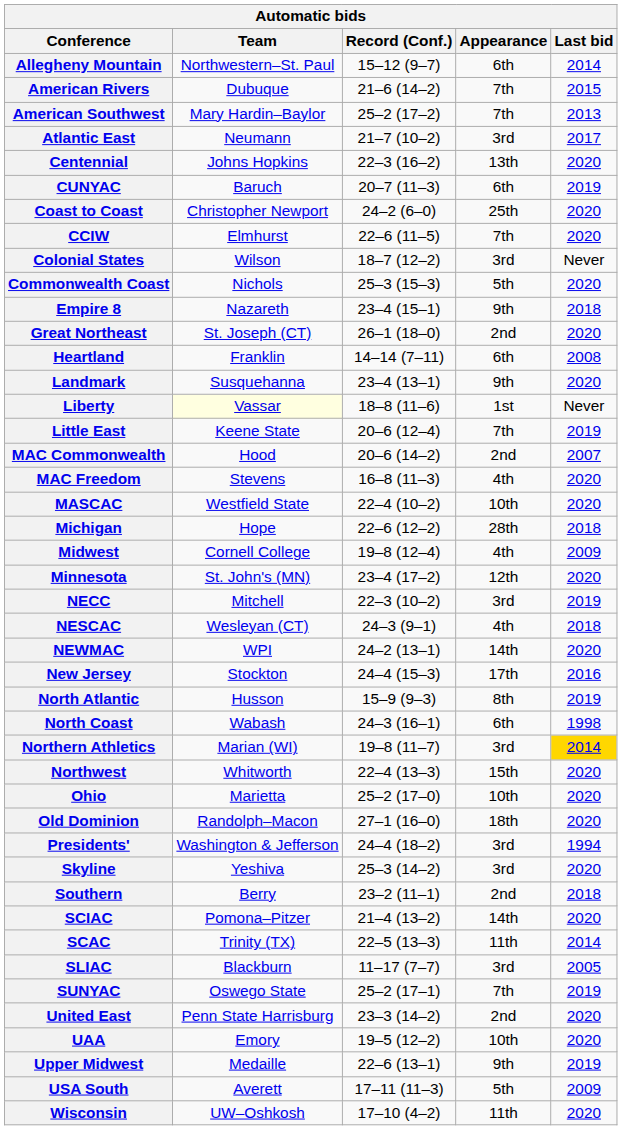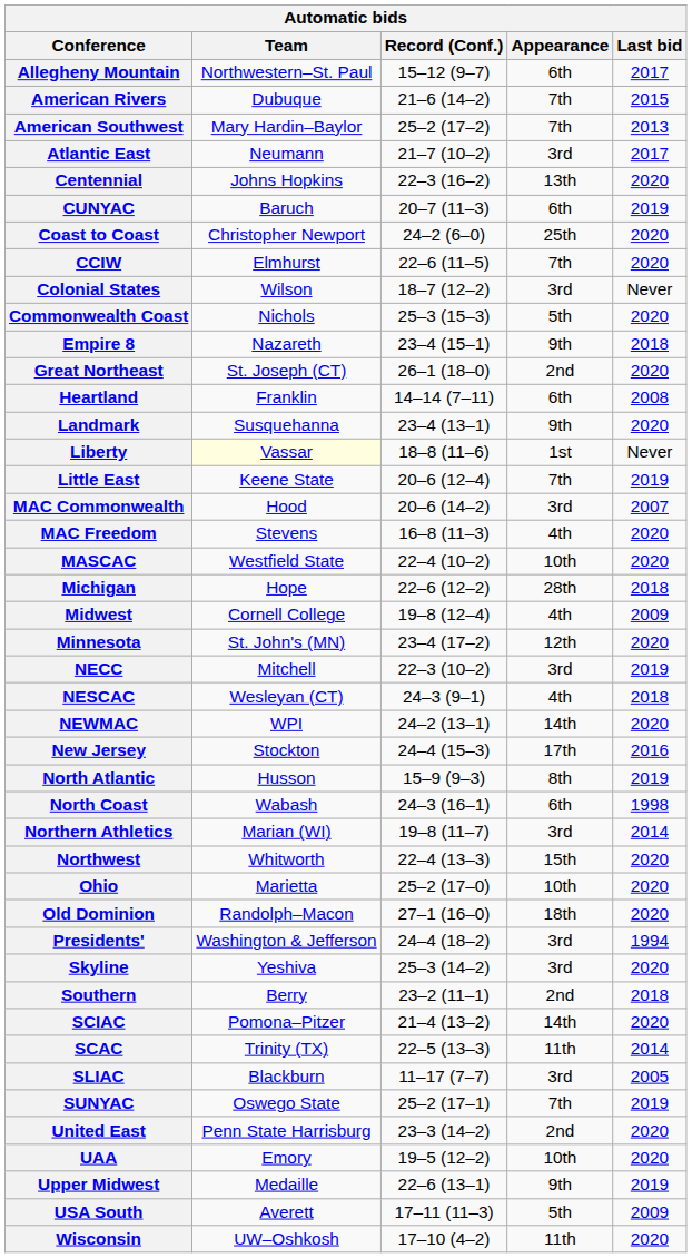 <table class="wikitable sortable plainrowheaders" style="text-align:center;">
 <tr>
 <th colspan="8" style=>Automatic bids</th>
 </tr>
 <tr>
 <th scope="col">Conference</th>
 <th scope="col">Team</th>
 <th scope="col">Record (Conf.)</th>
 <th scope="col" data-sort-type="number">Appearance</th>
 <th scope="col">Last bid</th>
 </tr>
 <tr>
 <th><a href='#'>Allegheny Mountain</a></th>
 <td><a href='#'>Northwestern–St. Paul</a></td>
 <td>15–12 (9–7)</td>
 <td>6th</td>
-<td><a href='#'>2014</a></td>
+<td><a href='#'>2017</a></td>
 </tr>
 <tr>
 <th><a href='#'>American Rivers</a></th>
 <td><a href='#'>Dubuque</a></td>
 <td>21–6 (14–2)</td>
 <td>7th</td>
 <td><a href='#'>2015</a></td>
 </tr>
 <tr>
 <th><a href='#'>American Southwest</a></th>
 <td><a href='#'>Mary Hardin–Baylor</a></td>
 <td>25–2 (17–2)</td>
 <td>7th</td>
 <td><a href='#'>2013</a></td>
 </tr>
 <tr>
 <th><a href='#'>Atlantic East</a></th>
 <td><a href='#'>Neumann</a></td>
 <td>21–7 (10–2)</td>
 <td>3rd</td>
 <td><a href='#'>2017</a></td>
 </tr>
 <tr>
 <th><a href='#'>Centennial</a></th>
 <td><a href='#'>Johns Hopkins</a></td>
 <td>22–3 (16–2)</td>
 <td>13th</td>
 <td><a href='#'>2020</a></td>
 </tr>
 <tr>
 <th><a href='#'>CUNYAC</a></th>
 <td><a href='#'>Baruch</a></td>
 <td>20–7 (11–3)</td>
 <td>6th</td>
 <td><a href='#'>2019</a></td>
 </tr>
 <tr>
 <th><a href='#'>Coast to Coast</a></th>
 <td><a href='#'>Christopher Newport</a></td>
 <td>24–2 (6–0)</td>
 <td>25th</td>
 <td><a href='#'>2020</a></td>
 </tr>
 <tr>
 <th><a href='#'>CCIW</a></th>
 <td><a href='#'>Elmhurst</a></td>
 <td>22–6 (11–5)</td>
 <td>7th</td>
 <td><a href='#'>2020</a></td>
 </tr>
 <tr>
 <th><a href='#'>Colonial States</a></th>
 <td><a href='#'>Wilson</a></td>
 <td>18–7 (12–2)</td>
 <td>3rd</td>
 <td>Never</td>
 </tr>
 <tr>
 <th><a href='#'>Commonwealth Coast</a></th>
 <td><a href='#'>Nichols</a></td>
 <td>25–3 (15–3)</td>
 <td>5th</td>
 <td><a href='#'>2020</a></td>
 </tr>
 <tr>
 <th><a href='#'>Empire 8</a></th>
 <td><a href='#'>Nazareth</a></td>
 <td>23–4 (15–1)</td>
 <td>9th</td>
 <td><a href='#'>2018</a></td>
 </tr>
 <tr>
 <th><a href='#'>Great Northeast</a></th>
 <td><a href='#'>St. Joseph (CT)</a></td>
 <td>26–1 (18–0)</td>
 <td>2nd</td>
 <td><a href='#'>2020</a></td>
 </tr>
 <tr>
 <th><a href='#'>Heartland</a></th>
 <td><a href='#'>Franklin</a></td>
 <td>14–14 (7–11)</td>
 <td>6th</td>
 <td><a href='#'>2008</a></td>
 </tr>
 <tr>
 <th><a href='#'>Landmark</a></th>
 <td><a href='#'>Susquehanna</a></td>
 <td>23–4 (13–1)</td>
 <td>9th</td>
 <td><a href='#'>2020</a></td>
 </tr>
 <tr>
 <th><a href='#'>Liberty</a></th>
 <td style="background: lightyellow;"><a href='#'>Vassar</a></td>
 <td>18–8 (11–6)</td>
 <td>1st</td>
 <td>Never</td>
 </tr>
 <tr>
 <th><a href='#'>Little East</a></th>
 <td><a href='#'>Keene State</a></td>
 <td>20–6 (12–4)</td>
 <td>7th</td>
 <td><a href='#'>2019</a></td>
 </tr>
 <tr>
 <th><a href='#'>MAC Commonwealth</a></th>
 <td><a href='#'>Hood</a></td>
 <td>20–6 (14–2)</td>
-<td>2nd</td>
+<td>3rd</td>
 <td><a href='#'>2007</a></td>
 </tr>
 <tr>
 <th><a href='#'>MAC Freedom</a></th>
 <td><a href='#'>Stevens</a></td>
 <td>16–8 (11–3)</td>
 <td>4th</td>
 <td><a href='#'>2020</a></td>
 </tr>
 <tr>
 <th><a href='#'>MASCAC</a></th>
 <td><a href='#'>Westfield State</a></td>
 <td>22–4 (10–2)</td>
 <td>10th</td>
 <td><a href='#'>2020</a></td>
 </tr>
 <tr>
 <th><a href='#'>Michigan</a></th>
 <td><a href='#'>Hope</a></td>
 <td>22–6 (12–2)</td>
 <td>28th</td>
 <td><a href='#'>2018</a></td>
 </tr>
 <tr>
 <th><a href='#'>Midwest</a></th>
 <td><a href='#'>Cornell College</a></td>
 <td>19–8 (12–4)</td>
 <td>4th</td>
 <td><a href='#'>2009</a></td>
 </tr>
 <tr>
 <th><a href='#'>Minnesota</a></th>
 <td><a href='#'>St. John's (MN)</a></td>
 <td>23–4 (17–2)</td>
 <td>12th</td>
 <td><a href='#'>2020</a></td>
 </tr>
 <tr>
 <th><a href='#'>NECC</a></th>
 <td><a href='#'>Mitchell</a></td>
 <td>22–3 (10–2)</td>
 <td>3rd</td>
 <td><a href='#'>2019</a></td>
 </tr>
 <tr>
 <th><a href='#'>NESCAC</a></th>
 <td><a href='#'>Wesleyan (CT)</a></td>
 <td>24–3 (9–1)</td>
 <td>4th</td>
 <td><a href='#'>2018</a></td>
 </tr>
 <tr>
 <th><a href='#'>NEWMAC</a></th>
 <td><a href='#'>WPI</a></td>
 <td>24–2 (13–1)</td>
 <td>14th</td>
 <td><a href='#'>2020</a></td>
 </tr>
 <tr>
 <th><a href='#'>New Jersey</a></th>
 <td><a href='#'>Stockton</a></td>
 <td>24–4 (15–3)</td>
 <td>17th</td>
 <td><a href='#'>2016</a></td>
 </tr>
 <tr>
 <th><a href='#'>North Atlantic</a></th>
 <td><a href='#'>Husson</a></td>
 <td>15–9 (9–3)</td>
 <td>8th</td>
 <td><a href='#'>2019</a></td>
 </tr>
 <tr>
 <th><a href='#'>North Coast</a></th>
 <td><a href='#'>Wabash</a></td>
 <td>24–3 (16–1)</td>
 <td>6th</td>
 <td><a href='#'>1998</a></td>
 </tr>
 <tr>
 <th><a href='#'>Northern Athletics</a></th>
 <td><a href='#'>Marian (WI)</a></td>
 <td>19–8 (11–7)</td>
 <td>3rd</td>
-<td style="background: gold;"><a href='#'>2014</a></td>
+<td><a href='#'>2014</a></td>
 </tr>
 <tr>
 <th><a href='#'>Northwest</a></th>
 <td><a href='#'>Whitworth</a></td>
 <td>22–4 (13–3)</td>
 <td>15th</td>
 <td><a href='#'>2020</a></td>
 </tr>
 <tr>
 <th><a href='#'>Ohio</a></th>
 <td><a href='#'>Marietta</a></td>
 <td>25–2 (17–0)</td>
 <td>10th</td>
 <td><a href='#'>2020</a></td>
 </tr>
 <tr>
 <th><a href='#'>Old Dominion</a></th>
 <td><a href='#'>Randolph–Macon</a></td>
 <td>27–1 (16–0)</td>
 <td>18th</td>
 <td><a href='#'>2020</a></td>
 </tr>
 <tr>
 <th><a href='#'>Presidents'</a></th>
 <td><a href='#'>Washington & Jefferson</a></td>
 <td>24–4 (18–2)</td>
 <td>3rd</td>
 <td><a href='#'>1994</a></td>
 </tr>
 <tr>
 <th><a href='#'>Skyline</a></th>
 <td><a href='#'>Yeshiva</a></td>
 <td>25–3 (14–2)</td>
 <td>3rd</td>
 <td><a href='#'>2020</a></td>
 </tr>
 <tr>
 <th><a href='#'>Southern</a></th>
 <td><a href='#'>Berry</a></td>
 <td>23–2 (11–1)</td>
 <td>2nd</td>
 <td><a href='#'>2018</a></td>
 </tr>
 <tr>
 <th><a href='#'>SCIAC</a></th>
 <td><a href='#'>Pomona–Pitzer</a></td>
 <td>21–4 (13–2)</td>
 <td>14th</td>
 <td><a href='#'>2020</a></td>
 </tr>
 <tr>
 <th><a href='#'>SCAC</a></th>
 <td><a href='#'>Trinity (TX)</a></td>
 <td>22–5 (13–3)</td>
 <td>11th</td>
 <td><a href='#'>2014</a></td>
 </tr>
 <tr>
 <th><a href='#'>SLIAC</a></th>
 <td><a href='#'>Blackburn</a></td>
 <td>11–17 (7–7)</td>
 <td>3rd</td>
 <td><a href='#'>2005</a></td>
 </tr>
 <tr>
 <th><a href='#'>SUNYAC</a></th>
 <td><a href='#'>Oswego State</a></td>
 <td>25–2 (17–1)</td>
 <td>7th</td>
 <td><a href='#'>2019</a></td>
 </tr>
 <tr>
 <th><a href='#'>United East</a></th>
 <td><a href='#'>Penn State Harrisburg</a></td>
 <td>23–3 (14–2)</td>
 <td>2nd</td>
 <td><a href='#'>2020</a></td>
 </tr>
 <tr>
 <th><a href='#'>UAA</a></th>
 <td><a href='#'>Emory</a></td>
 <td>19–5 (12–2)</td>
 <td>10th</td>
 <td><a href='#'>2020</a></td>
 </tr>
 <tr>
 <th><a href='#'>Upper Midwest</a></th>
 <td><a href='#'>Medaille</a></td>
 <td>22–6 (13–1)</td>
 <td>9th</td>
 <td><a href='#'>2019</a></td>
 </tr>
 <tr>
 <th><a href='#'>USA South</a></th>
 <td><a href='#'>Averett</a></td>
 <td>17–11 (11–3)</td>
 <td>5th</td>
 <td><a href='#'>2009</a></td>
 </tr>
 <tr>
 <th><a href='#'>Wisconsin</a></th>
 <td><a href='#'>UW–Oshkosh</a></td>
 <td>17–10 (4–2)</td>
 <td>11th</td>
 <td><a href='#'>2020</a></td>
 </tr>
 </table>
